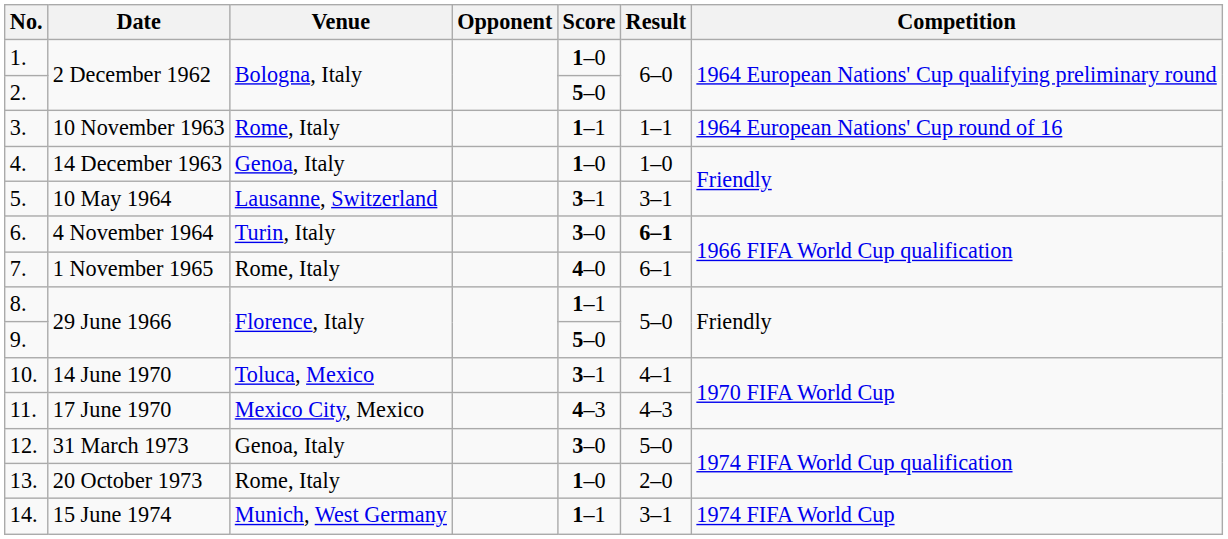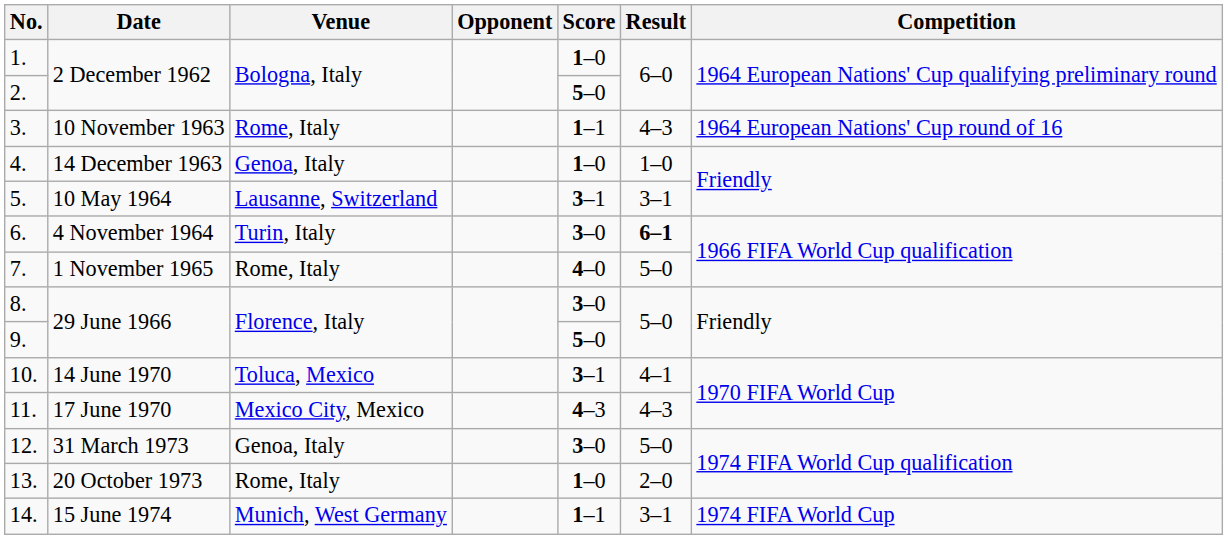 <table class="wikitable">
 <tr>
 <th>No.</th>
 <th>Date</th>
 <th>Venue</th>
 <th>Opponent</th>
 <th>Score</th>
 <th>Result</th>
 <th>Competition</th>
 </tr>
 <tr>
 <td>1.</td>
 <td rowspan=2>2 December 1962</td>
 <td rowspan=2><a href='#'>Bologna</a>, Italy</td>
 <td rowspan=2></td>
 <td align=center><strong>1</strong>–0</td>
 <td rowspan=2 align=center>6–0</td>
 <td rowspan=2><a href='#'>1964 European Nations' Cup qualifying preliminary round</a></td>
 </tr>
 <tr>
 <td>2.</td>
 <td align=center><strong>5</strong>–0</td>
 </tr>
 <tr>
 <td>3.</td>
 <td>10 November 1963</td>
 <td><a href='#'>Rome</a>, Italy</td>
 <td></td>
 <td align=center><strong>1</strong>–1</td>
-<td align=center>1–1</td>
+<td align=center>4–3 </td>
 <td><a href='#'>1964 European Nations' Cup round of 16</a></td>
 </tr>
 <tr>
 <td>4.</td>
 <td>14 December 1963</td>
 <td><a href='#'>Genoa</a>, Italy</td>
 <td></td>
 <td align=center><strong>1</strong>–0</td>
 <td align=center>1–0</td>
 <td rowspan=2><a href='#'>Friendly</a></td>
 </tr>
 <tr>
 <td>5.</td>
 <td>10 May 1964</td>
 <td><a href='#'>Lausanne</a>, <a href='#'>Switzerland</a></td>
 <td></td>
 <td align=center><strong>3</strong>–1</td>
 <td align=center>3–1</td>
 </tr>
 <tr>
 <td>6.</td>
 <td>4 November 1964</td>
 <td><a href='#'>Turin</a>, Italy</td>
 <td></td>
 <td align=center><strong>3</strong>–0</td>
 <td align=center><strong>6–1</strong></td>
 <td rowspan=2><a href='#'>1966 FIFA World Cup qualification</a></td>
 </tr>
 <tr>
 <td>7.</td>
 <td>1 November 1965</td>
 <td>Rome, Italy</td>
 <td></td>
 <td align=center><strong>4</strong>–0</td>
-<td align=center>6–1</td>
+<td align=center>5–0</td>
 </tr>
 <tr>
 <td>8.</td>
 <td rowspan=2>29 June 1966</td>
 <td rowspan=2><a href='#'>Florence</a>, Italy</td>
 <td rowspan=2></td>
-<td align=center><strong>1</strong>–1</td>
+<td align=center><strong>3</strong>–0</td>
 <td rowspan=2 align=center>5–0</td>
 <td rowspan=2>Friendly</td>
 </tr>
 <tr>
 <td>9.</td>
 <td align=center><strong>5</strong>–0</td>
 </tr>
 <tr>
 <td>10.</td>
 <td>14 June 1970</td>
 <td><a href='#'>Toluca</a>, <a href='#'>Mexico</a></td>
 <td></td>
 <td align=center><strong>3</strong>–1</td>
 <td align=center>4–1</td>
 <td rowspan=2><a href='#'>1970 FIFA World Cup</a></td>
 </tr>
 <tr>
 <td>11.</td>
 <td>17 June 1970</td>
 <td><a href='#'>Mexico City</a>, Mexico</td>
 <td></td>
 <td align=center><strong>4</strong>–3</td>
 <td align=center>4–3 </td>
 </tr>
 <tr>
 <td>12.</td>
 <td>31 March 1973</td>
 <td>Genoa, Italy</td>
 <td></td>
 <td align=center><strong>3</strong>–0</td>
 <td align=center>5–0</td>
 <td rowspan=2><a href='#'>1974 FIFA World Cup qualification</a></td>
 </tr>
 <tr>
 <td>13.</td>
 <td>20 October 1973</td>
 <td>Rome, Italy</td>
 <td></td>
 <td align=center><strong>1</strong>–0</td>
 <td align=center>2–0</td>
 </tr>
 <tr>
 <td>14.</td>
 <td>15 June 1974</td>
 <td><a href='#'>Munich</a>, <a href='#'>West Germany</a></td>
 <td></td>
 <td align=center><strong>1</strong>–1</td>
 <td align=center>3–1</td>
 <td><a href='#'>1974 FIFA World Cup</a></td>
 </tr>
 </table>
